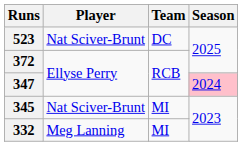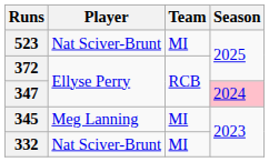 <table class="wikitable">
 <tr>
 <th>Runs</th>
 <th>Player</th>
 <th>Team</th>
 <th>Season</th>
 </tr>
 <tr>
 <th>523</th>
 <td><a href='#'>Nat Sciver-Brunt</a></td>
-<td><a href='#'>DC</a></td>
+<td><a href='#'>MI</a></td>
 <td rowspan="2"><a href='#'>2025</a></td>
 </tr>
 <tr>
 <th>372</th>
 <td rowspan="2"><a href='#'>Ellyse Perry</a></td>
 <td rowspan="2"><a href='#'>RCB</a></td>
 </tr>
 <tr>
 <th>347</th>
 <td style="background: pink;"><a href='#'>2024</a></td>
 </tr>
 <tr>
 <th>345</th>
-<td><a href='#'>Nat Sciver-Brunt</a></td>
+<td><a href='#'>Meg Lanning</a></td>
 <td><a href='#'>MI</a></td>
 <td rowspan="2"><a href='#'>2023</a></td>
 </tr>
 <tr>
 <th>332</th>
-<td><a href='#'>Meg Lanning</a></td>
+<td><a href='#'>Nat Sciver-Brunt</a></td>
 <td><a href='#'>MI</a></td>
 </tr>
 </table>
